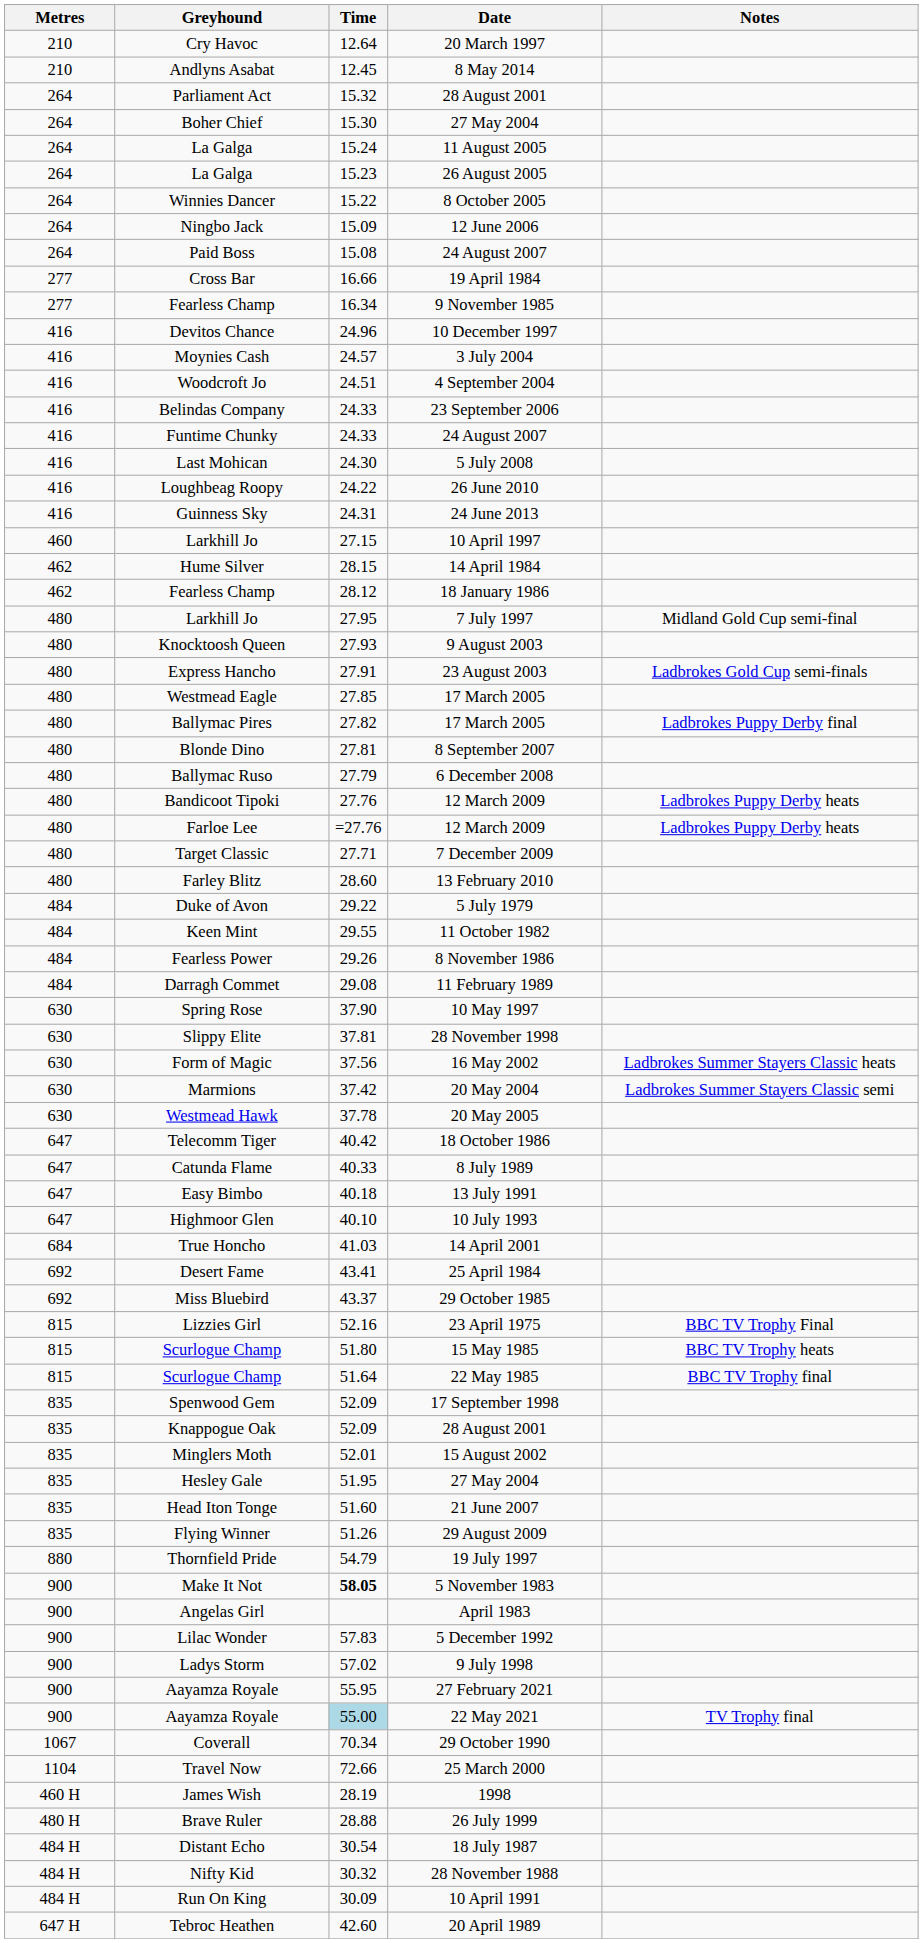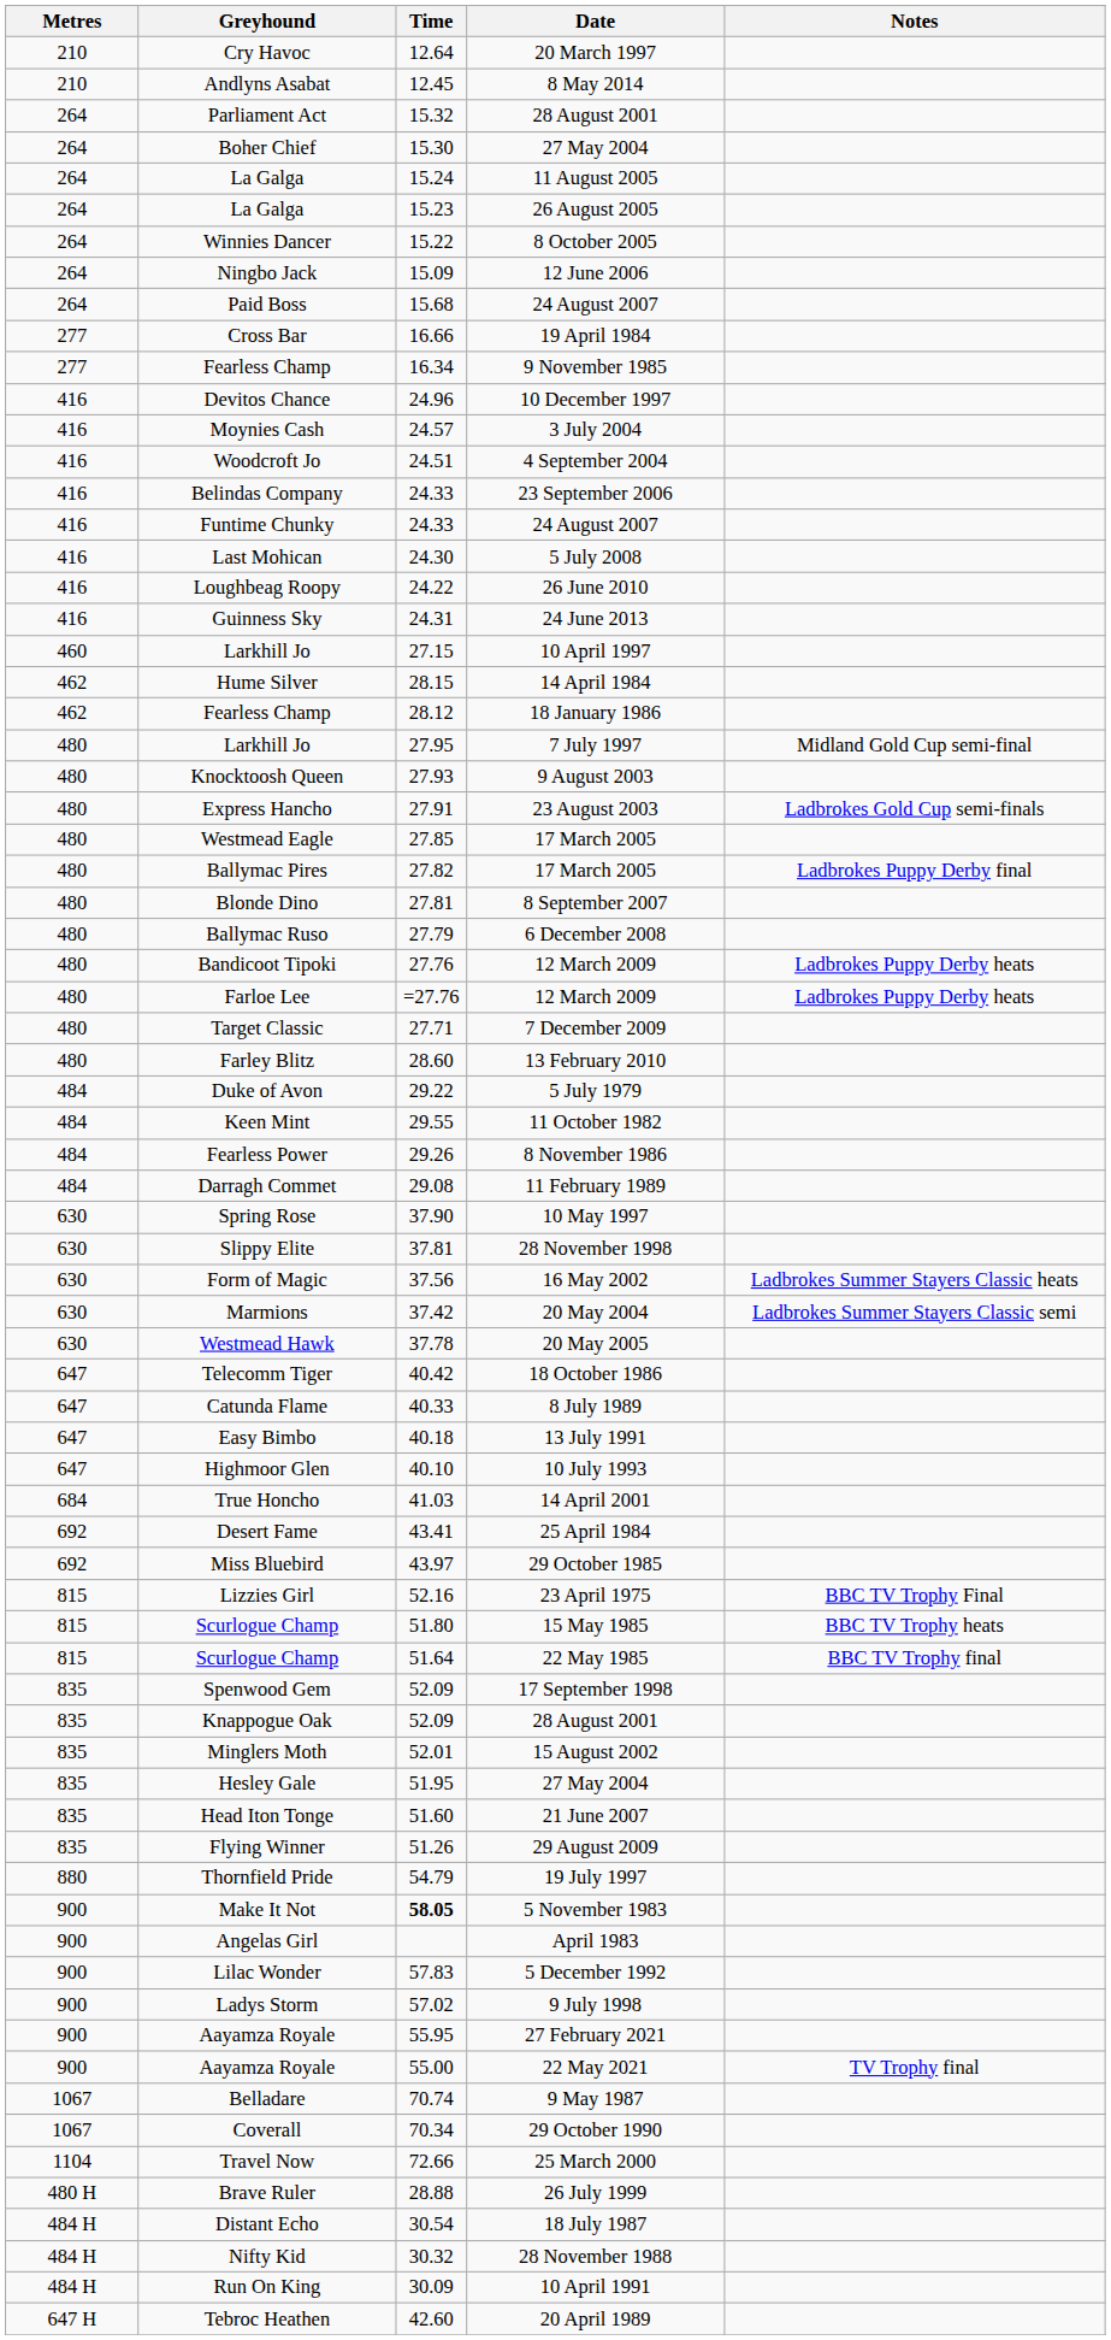 <table class="wikitable" style="font-size: 100%">
 <tr>
 <th width=100>Metres</th>
 <th width=200>Greyhound</th>
 <th width=50>Time</th>
 <th width=200>Date</th>
 <th width=300>Notes</th>
 </tr>
 <tr align=center>
 <td>210</td>
 <td>Cry Havoc</td>
 <td>12.64</td>
 <td>20 March 1997</td>
 <td></td>
 </tr>
 <tr align=center>
 <td>210</td>
 <td>Andlyns Asabat</td>
 <td>12.45</td>
 <td>8 May 2014</td>
 <td></td>
 </tr>
 <tr align=center>
 <td>264</td>
 <td>Parliament Act</td>
 <td>15.32</td>
 <td>28 August 2001</td>
 <td></td>
 </tr>
 <tr align=center>
 <td>264</td>
 <td>Boher Chief</td>
 <td>15.30</td>
 <td>27 May 2004</td>
 <td></td>
 </tr>
 <tr align=center>
 <td>264</td>
 <td>La Galga</td>
 <td>15.24</td>
 <td>11 August 2005</td>
 <td></td>
 </tr>
 <tr align=center>
 <td>264</td>
 <td>La Galga</td>
 <td>15.23</td>
 <td>26 August 2005</td>
 <td></td>
 </tr>
 <tr align=center>
 <td>264</td>
 <td>Winnies Dancer</td>
 <td>15.22</td>
 <td>8 October 2005</td>
 <td></td>
 </tr>
 <tr align=center>
 <td>264</td>
 <td>Ningbo Jack</td>
 <td>15.09</td>
 <td>12 June 2006</td>
 <td></td>
 </tr>
 <tr align=center>
 <td>264</td>
 <td>Paid Boss</td>
-<td>15.08</td>
+<td>15.68</td>
 <td>24 August 2007</td>
 <td></td>
 </tr>
 <tr align=center>
 <td>277</td>
 <td>Cross Bar</td>
 <td>16.66</td>
 <td>19 April 1984</td>
 <td></td>
 </tr>
 <tr align=center>
 <td>277</td>
 <td>Fearless Champ</td>
 <td>16.34</td>
 <td>9 November 1985</td>
 <td></td>
 </tr>
 <tr align=center>
 <td>416</td>
 <td>Devitos Chance</td>
 <td>24.96</td>
 <td>10 December 1997</td>
 <td></td>
 </tr>
 <tr align=center>
 <td>416</td>
 <td>Moynies Cash</td>
 <td>24.57</td>
 <td>3 July 2004</td>
 <td></td>
 </tr>
 <tr align=center>
 <td>416</td>
 <td>Woodcroft Jo</td>
 <td>24.51</td>
 <td>4 September 2004</td>
 <td></td>
 </tr>
 <tr align=center>
 <td>416</td>
 <td>Belindas Company</td>
 <td>24.33</td>
 <td>23 September 2006</td>
 <td></td>
 </tr>
 <tr align=center>
 <td>416</td>
 <td>Funtime Chunky</td>
 <td>24.33</td>
 <td>24 August 2007</td>
 <td></td>
 </tr>
 <tr align=center>
 <td>416</td>
 <td>Last Mohican</td>
 <td>24.30</td>
 <td>5 July 2008</td>
 <td></td>
 </tr>
 <tr align=center>
 <td>416</td>
 <td>Loughbeag Roopy</td>
 <td>24.22</td>
 <td>26 June 2010</td>
 <td></td>
 </tr>
 <tr align=center>
 <td>416</td>
 <td>Guinness Sky</td>
 <td>24.31</td>
 <td>24 June 2013</td>
 <td></td>
 </tr>
 <tr align=center>
 <td>460</td>
 <td>Larkhill Jo</td>
 <td>27.15</td>
 <td>10 April 1997</td>
 <td></td>
 </tr>
 <tr align=center>
 <td>462</td>
 <td>Hume Silver</td>
 <td>28.15</td>
 <td>14 April 1984</td>
 <td></td>
 </tr>
 <tr align=center>
 <td>462</td>
 <td>Fearless Champ</td>
 <td>28.12</td>
 <td>18 January 1986</td>
 <td></td>
 </tr>
 <tr align=center>
 <td>480</td>
 <td>Larkhill Jo</td>
 <td>27.95</td>
 <td>7 July 1997</td>
 <td>Midland Gold Cup semi-final</td>
 </tr>
 <tr align=center>
 <td>480</td>
 <td>Knocktoosh Queen</td>
 <td>27.93</td>
 <td>9 August 2003</td>
 <td></td>
 </tr>
 <tr align=center>
 <td>480</td>
 <td>Express Hancho</td>
 <td>27.91</td>
 <td>23 August 2003</td>
 <td><a href='#'>Ladbrokes Gold Cup</a> semi-finals</td>
 </tr>
 <tr align=center>
 <td>480</td>
 <td>Westmead Eagle</td>
 <td>27.85</td>
 <td>17 March 2005</td>
 <td></td>
 </tr>
 <tr align=center>
 <td>480</td>
 <td>Ballymac Pires</td>
 <td>27.82</td>
 <td>17 March 2005</td>
 <td><a href='#'>Ladbrokes Puppy Derby</a> final</td>
 </tr>
 <tr align=center>
 <td>480</td>
 <td>Blonde Dino</td>
 <td>27.81</td>
 <td>8 September 2007</td>
 <td></td>
 </tr>
 <tr align=center>
 <td>480</td>
 <td>Ballymac Ruso</td>
 <td>27.79</td>
 <td>6 December 2008</td>
 <td></td>
 </tr>
 <tr align=center>
 <td>480</td>
 <td>Bandicoot Tipoki</td>
 <td>27.76</td>
 <td>12 March 2009</td>
 <td><a href='#'>Ladbrokes Puppy Derby</a> heats</td>
 </tr>
 <tr align=center>
 <td>480</td>
 <td>Farloe Lee</td>
 <td>=27.76</td>
 <td>12 March 2009</td>
 <td><a href='#'>Ladbrokes Puppy Derby</a> heats</td>
 </tr>
 <tr align=center>
 <td>480</td>
 <td>Target Classic</td>
 <td>27.71</td>
 <td>7 December 2009</td>
 <td></td>
 </tr>
 <tr align=center>
 <td>480</td>
 <td>Farley Blitz</td>
 <td>28.60</td>
 <td>13 February 2010</td>
 <td></td>
 </tr>
 <tr align=center>
 <td>484</td>
 <td>Duke of Avon</td>
 <td>29.22</td>
 <td>5 July 1979</td>
 <td></td>
 </tr>
 <tr align=center>
 <td>484</td>
 <td>Keen Mint</td>
 <td>29.55</td>
 <td>11 October 1982</td>
 <td></td>
 </tr>
 <tr align=center>
 <td>484</td>
 <td>Fearless Power</td>
 <td>29.26</td>
 <td>8 November 1986</td>
 <td></td>
 </tr>
 <tr align=center>
 <td>484</td>
 <td>Darragh Commet</td>
 <td>29.08</td>
 <td>11 February 1989</td>
 <td></td>
 </tr>
 <tr align=center>
 <td>630</td>
 <td>Spring Rose</td>
 <td>37.90</td>
 <td>10 May 1997</td>
 <td></td>
 </tr>
 <tr align=center>
 <td>630</td>
 <td>Slippy Elite</td>
 <td>37.81</td>
 <td>28 November 1998</td>
 <td></td>
 </tr>
 <tr align=center>
 <td>630</td>
 <td>Form of Magic</td>
 <td>37.56</td>
 <td>16 May 2002</td>
 <td><a href='#'>Ladbrokes Summer Stayers Classic</a> heats</td>
 </tr>
 <tr align=center>
 <td>630</td>
 <td>Marmions</td>
 <td>37.42</td>
 <td>20 May 2004</td>
 <td><a href='#'>Ladbrokes Summer Stayers Classic</a> semi</td>
 </tr>
 <tr align=center>
 <td>630</td>
 <td><a href='#'>Westmead Hawk</a></td>
 <td>37.78</td>
 <td>20 May 2005</td>
 <td></td>
 </tr>
 <tr align=center>
 <td>647</td>
 <td>Telecomm Tiger</td>
 <td>40.42</td>
 <td>18 October 1986</td>
 <td></td>
 </tr>
 <tr align=center>
 <td>647</td>
 <td>Catunda Flame</td>
 <td>40.33</td>
 <td>8 July 1989</td>
 <td></td>
 </tr>
 <tr align=center>
 <td>647</td>
 <td>Easy Bimbo</td>
 <td>40.18</td>
 <td>13 July 1991</td>
 <td></td>
 </tr>
 <tr align=center>
 <td>647</td>
 <td>Highmoor Glen</td>
 <td>40.10</td>
 <td>10 July 1993</td>
 <td></td>
 </tr>
 <tr align=center>
 <td>684</td>
 <td>True Honcho</td>
 <td>41.03</td>
 <td>14 April 2001</td>
 <td></td>
 </tr>
 <tr align=center>
 <td>692</td>
 <td>Desert Fame</td>
 <td>43.41</td>
 <td>25 April 1984</td>
 <td></td>
 </tr>
 <tr align=center>
 <td>692</td>
 <td>Miss Bluebird</td>
-<td>43.37</td>
+<td>43.97</td>
 <td>29 October 1985</td>
 <td></td>
 </tr>
 <tr align=center>
 <td>815</td>
 <td>Lizzies Girl</td>
 <td>52.16</td>
 <td>23 April 1975</td>
 <td><a href='#'>BBC TV Trophy</a> Final</td>
 </tr>
 <tr align=center>
 <td>815</td>
 <td><a href='#'>Scurlogue Champ</a></td>
 <td>51.80</td>
 <td>15 May 1985</td>
 <td><a href='#'>BBC TV Trophy</a> heats</td>
 </tr>
 <tr align=center>
 <td>815</td>
 <td><a href='#'>Scurlogue Champ</a></td>
 <td>51.64</td>
 <td>22 May 1985</td>
 <td><a href='#'>BBC TV Trophy</a> final</td>
 </tr>
 <tr align=center>
 <td>835</td>
 <td>Spenwood Gem</td>
 <td>52.09</td>
 <td>17 September 1998</td>
 <td></td>
 </tr>
 <tr align=center>
 <td>835</td>
 <td>Knappogue Oak</td>
 <td>52.09</td>
 <td>28 August 2001</td>
 <td></td>
 </tr>
 <tr align=center>
 <td>835</td>
 <td>Minglers Moth</td>
 <td>52.01</td>
 <td>15 August 2002</td>
 <td></td>
 </tr>
 <tr align=center>
 <td>835</td>
 <td>Hesley Gale</td>
 <td>51.95</td>
 <td>27 May 2004</td>
 <td></td>
 </tr>
 <tr align=center>
 <td>835</td>
 <td>Head Iton Tonge</td>
 <td>51.60</td>
 <td>21 June 2007</td>
 <td></td>
 </tr>
 <tr align=center>
 <td>835</td>
 <td>Flying Winner</td>
 <td>51.26</td>
 <td>29 August 2009</td>
 <td></td>
 </tr>
 <tr align=center>
 <td>880</td>
 <td>Thornfield Pride</td>
 <td>54.79</td>
 <td>19 July 1997</td>
 <td></td>
 </tr>
 <tr align=center>
 <td>900</td>
 <td>Make It Not</td>
 <td><strong>58.05</strong></td>
 <td>5 November 1983</td>
 <td></td>
 </tr>
 <tr align=center>
 <td>900</td>
 <td>Angelas Girl</td>
 <td></td>
 <td>April 1983</td>
 <td></td>
 </tr>
 <tr align=center>
 <td>900</td>
 <td>Lilac Wonder</td>
 <td>57.83</td>
 <td>5 December 1992</td>
 <td></td>
 </tr>
 <tr align=center>
 <td>900</td>
 <td>Ladys Storm</td>
 <td>57.02</td>
 <td>9 July 1998</td>
 <td></td>
 </tr>
 <tr align=center>
 <td>900</td>
 <td>Aayamza Royale</td>
 <td>55.95</td>
 <td>27 February 2021</td>
 <td></td>
 </tr>
 <tr align=center>
 <td>900</td>
 <td>Aayamza Royale</td>
-<td style="background: lightblue;">55.00</td>
+<td>55.00</td>
 <td>22 May 2021</td>
 <td><a href='#'>TV Trophy</a> final</td>
+</tr>
+<tr align=center>
+<td>1067</td>
+<td>Belladare</td>
+<td>70.74</td>
+<td>9 May 1987</td>
+<td></td>
 </tr>
 <tr align=center>
 <td>1067</td>
 <td>Coverall</td>
 <td>70.34</td>
 <td>29 October 1990</td>
 <td></td>
 </tr>
 <tr align=center>
 <td>1104</td>
 <td>Travel Now</td>
 <td>72.66</td>
 <td>25 March 2000</td>
-<td></td>
-</tr>
-<tr align=center>
-<td>460 H</td>
-<td>James Wish</td>
-<td>28.19</td>
-<td>1998</td>
 <td></td>
 </tr>
 <tr align=center>
 <td>480 H</td>
 <td>Brave Ruler</td>
 <td>28.88</td>
 <td>26 July 1999</td>
 <td></td>
 </tr>
 <tr align=center>
 <td>484 H</td>
 <td>Distant Echo</td>
 <td>30.54</td>
 <td>18 July 1987</td>
 <td></td>
 </tr>
 <tr align=center>
 <td>484 H</td>
 <td>Nifty Kid</td>
 <td>30.32</td>
 <td>28 November 1988</td>
 <td></td>
 </tr>
 <tr align=center>
 <td>484 H</td>
 <td>Run On King</td>
 <td>30.09</td>
 <td>10 April 1991</td>
 <td></td>
 </tr>
 <tr align=center>
 <td>647 H</td>
 <td>Tebroc Heathen</td>
 <td>42.60</td>
 <td>20 April 1989</td>
 <td></td>
 </tr>
 </table>
